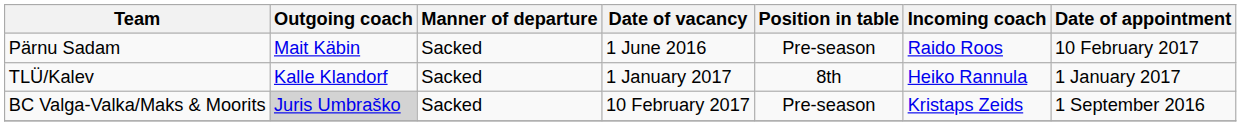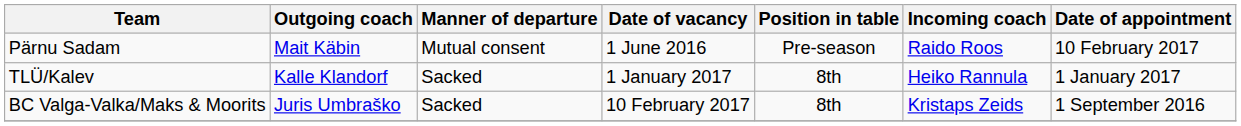 <table class="wikitable sortable">
 <tr>
 <th>Team</th>
 <th>Outgoing coach</th>
 <th>Manner of departure</th>
 <th>Date of vacancy</th>
 <th>Position in table</th>
 <th>Incoming coach</th>
 <th>Date of appointment</th>
 </tr>
 <tr>
 <td>Pärnu Sadam</td>
 <td> <a href='#'>Mait Käbin</a></td>
-<td>Sacked</td>
+<td>Mutual consent</td>
 <td>1 June 2016</td>
 <td align=center>Pre-season</td>
 <td> <a href='#'>Raido Roos</a></td>
 <td>10 February 2017</td>
 </tr>
 <tr>
 <td>TLÜ/Kalev</td>
 <td> <a href='#'>Kalle Klandorf</a></td>
 <td>Sacked</td>
 <td>1 January 2017</td>
 <td align=center>8th</td>
 <td> <a href='#'>Heiko Rannula</a></td>
 <td>1 January 2017</td>
 </tr>
 <tr>
 <td>BC Valga-Valka/Maks & Moorits</td>
-<td style="background: lightgrey;"> <a href='#'>Juris Umbraško</a></td>
+<td> <a href='#'>Juris Umbraško</a></td>
 <td>Sacked</td>
 <td>10 February 2017</td>
-<td align=center>Pre-season</td>
+<td align=center>8th</td>
 <td> <a href='#'>Kristaps Zeids</a></td>
 <td>1 September 2016</td>
 </tr>
 <tr>
 </tr>
 </table>
